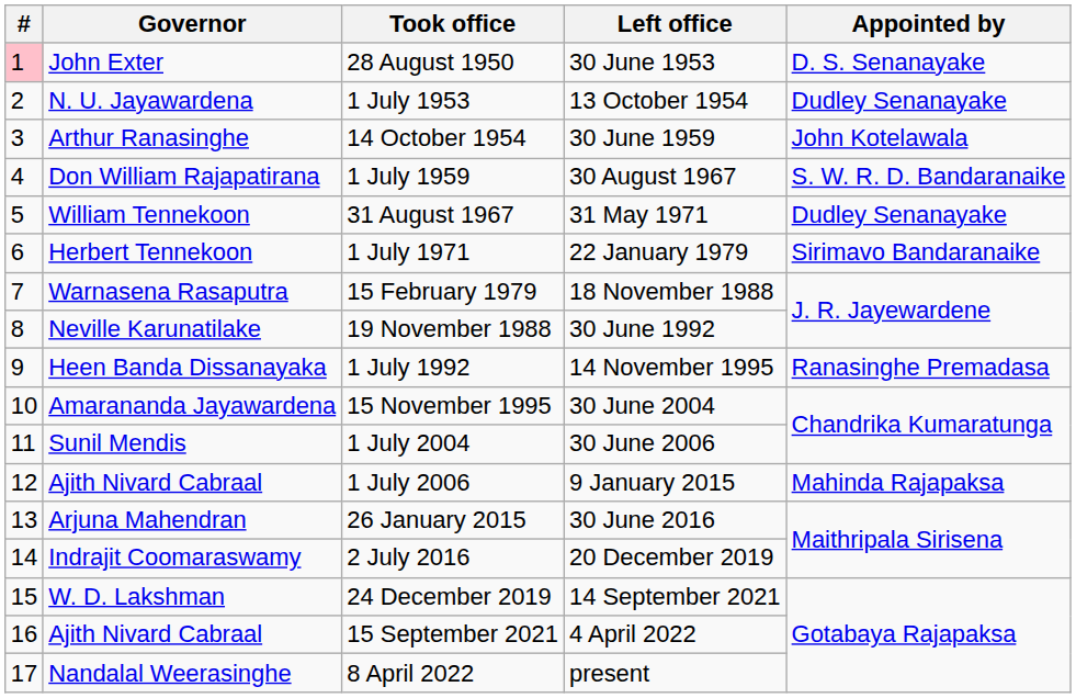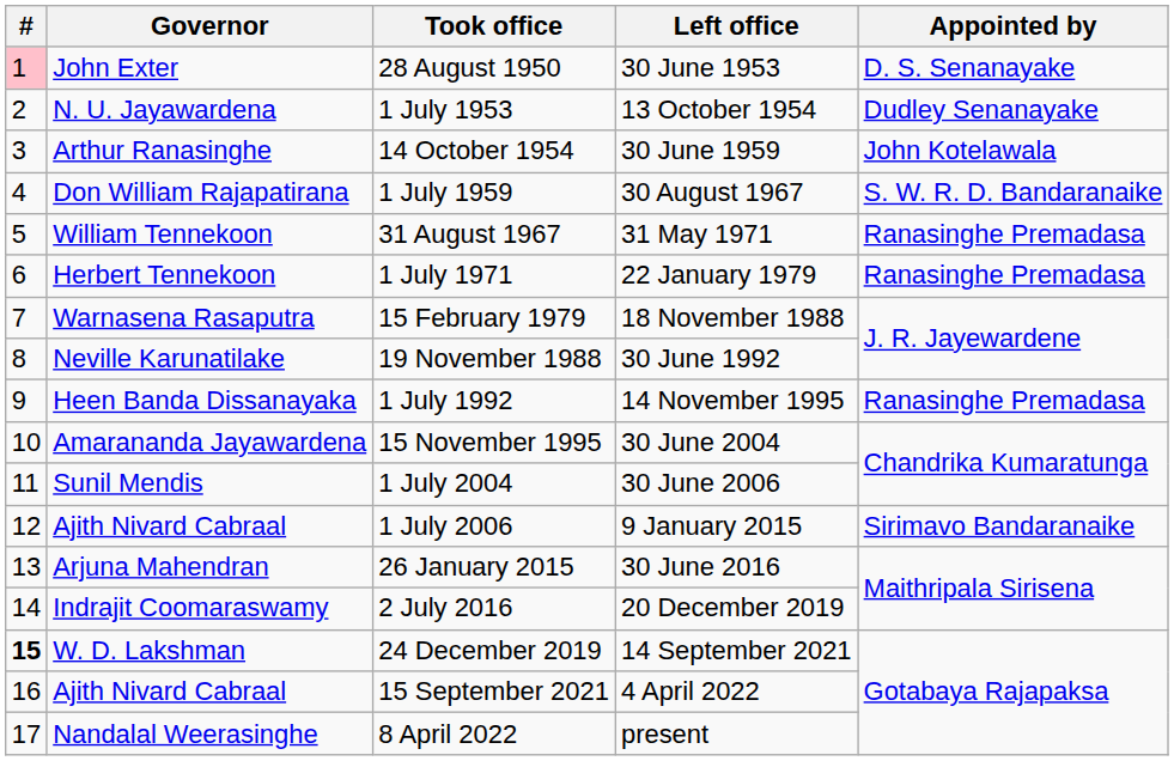 <table class="wikitable sortable">
 <tr>
 <th>#</th>
 <th>Governor</th>
 <th>Took office</th>
 <th>Left office</th>
 <th>Appointed by</th>
 </tr>
 <tr>
 <td style="background: pink;">1</td>
 <td><a href='#'>John Exter</a></td>
 <td>28 August 1950</td>
 <td>30 June 1953</td>
 <td><a href='#'>D. S. Senanayake</a></td>
 </tr>
 <tr>
 <td>2</td>
 <td><a href='#'>N. U. Jayawardena</a></td>
 <td>1 July 1953</td>
 <td>13 October 1954</td>
 <td><a href='#'>Dudley Senanayake</a></td>
 </tr>
 <tr>
 <td>3</td>
 <td><a href='#'>Arthur Ranasinghe</a></td>
 <td>14 October 1954</td>
 <td>30 June 1959</td>
 <td><a href='#'>John Kotelawala</a></td>
 </tr>
 <tr>
 <td>4</td>
 <td><a href='#'>Don William Rajapatirana</a></td>
 <td>1 July 1959</td>
 <td>30 August 1967</td>
 <td><a href='#'>S. W. R. D. Bandaranaike</a></td>
 </tr>
 <tr>
 <td>5</td>
 <td><a href='#'>William Tennekoon</a></td>
 <td>31 August 1967</td>
 <td>31 May 1971</td>
-<td><a href='#'>Dudley Senanayake</a></td>
+<td><a href='#'>Ranasinghe Premadasa</a></td>
 </tr>
 <tr>
 <td>6</td>
 <td><a href='#'>Herbert Tennekoon</a></td>
 <td>1 July 1971</td>
 <td>22 January 1979</td>
-<td><a href='#'>Sirimavo Bandaranaike</a></td>
+<td><a href='#'>Ranasinghe Premadasa</a></td>
 </tr>
 <tr>
 <td>7</td>
 <td><a href='#'>Warnasena Rasaputra</a></td>
 <td>15 February 1979</td>
 <td>18 November 1988</td>
 <td rowspan=2><a href='#'>J. R. Jayewardene</a></td>
 </tr>
 <tr>
 <td>8</td>
 <td><a href='#'>Neville Karunatilake</a></td>
 <td>19 November 1988</td>
 <td>30 June 1992</td>
 </tr>
 <tr>
 <td>9</td>
 <td><a href='#'>Heen Banda Dissanayaka</a></td>
 <td>1 July 1992</td>
 <td>14 November 1995</td>
 <td><a href='#'>Ranasinghe Premadasa</a></td>
 </tr>
 <tr>
 <td>10</td>
 <td><a href='#'>Amarananda Jayawardena</a></td>
 <td>15 November 1995</td>
 <td>30 June 2004</td>
 <td rowspan=2><a href='#'>Chandrika Kumaratunga</a></td>
 </tr>
 <tr>
 <td>11</td>
 <td><a href='#'>Sunil Mendis</a></td>
 <td>1 July 2004</td>
 <td>30 June 2006</td>
 </tr>
 <tr>
 <td>12</td>
 <td><a href='#'>Ajith Nivard Cabraal</a></td>
 <td>1 July 2006</td>
 <td>9 January 2015</td>
-<td><a href='#'>Mahinda Rajapaksa</a></td>
+<td><a href='#'>Sirimavo Bandaranaike</a></td>
 </tr>
 <tr>
 <td>13</td>
 <td><a href='#'>Arjuna Mahendran</a></td>
 <td>26 January 2015</td>
 <td>30 June 2016</td>
 <td rowspan=2><a href='#'>Maithripala Sirisena</a></td>
 </tr>
 <tr>
 <td>14</td>
 <td><a href='#'>Indrajit Coomaraswamy</a></td>
 <td>2 July 2016</td>
 <td>20 December 2019</td>
 </tr>
 <tr>
-<td>15</td>
+<td><strong>15</strong></td>
 <td><a href='#'>W. D. Lakshman</a></td>
 <td>24 December 2019</td>
 <td>14 September 2021</td>
 <td rowspan=3><a href='#'>Gotabaya Rajapaksa</a></td>
 </tr>
 <tr>
 <td>16</td>
 <td><a href='#'>Ajith Nivard Cabraal</a></td>
 <td>15 September 2021</td>
 <td>4 April 2022</td>
 </tr>
 <tr>
 <td>17</td>
 <td><a href='#'>Nandalal Weerasinghe</a></td>
 <td>8 April 2022</td>
 <td>present</td>
 </tr>
 </table>
